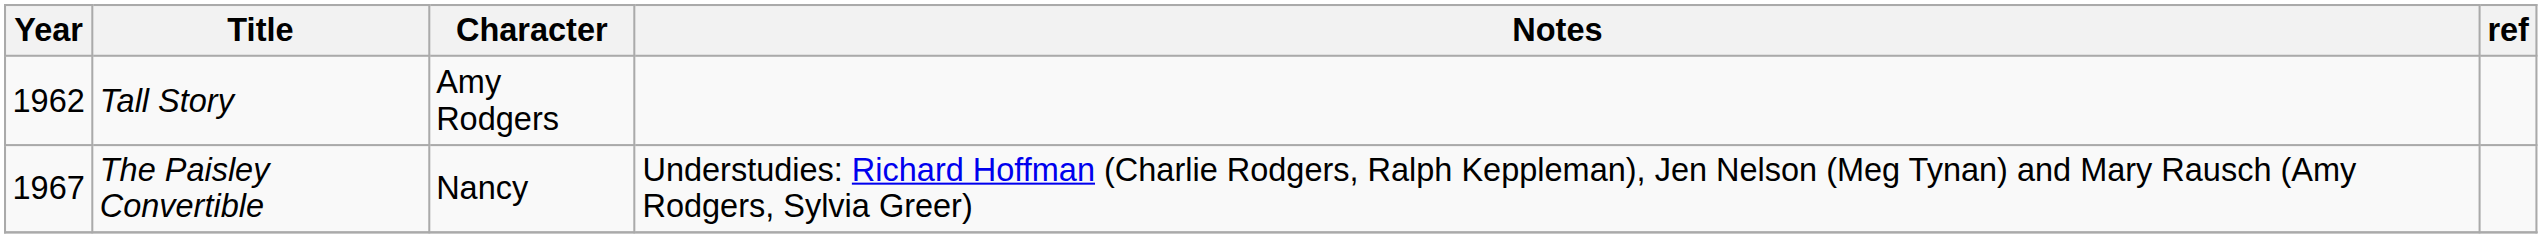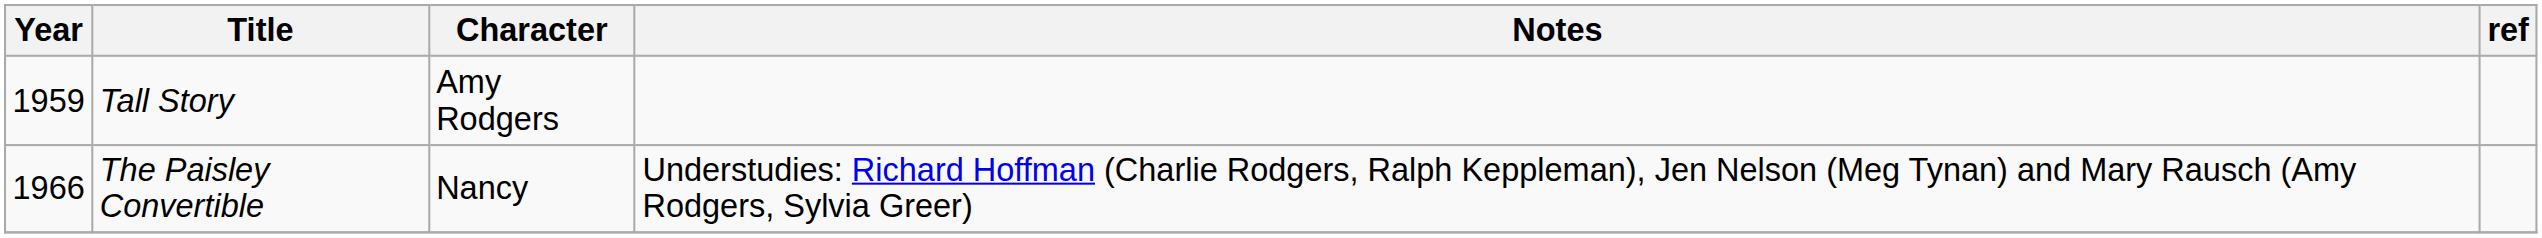 <table class="wikitable sortable plainrowheaders">
 <tr>
 <th>Year</th>
 <th>Title</th>
 <th>Character</th>
 <th>Notes</th>
 <th>ref</th>
 </tr>
 <tr>
-<td>1962</td>
+<td>1959</td>
 <td><em>Tall Story</em></td>
 <td>Amy Rodgers</td>
 <td></td>
 <td></td>
 </tr>
 <tr>
-<td>1967</td>
+<td>1966</td>
 <td><em>The Paisley Convertible</em></td>
 <td>Nancy</td>
 <td>Understudies: <a href='#'>Richard Hoffman</a> (Charlie Rodgers, Ralph Keppleman), Jen Nelson (Meg Tynan) and Mary Rausch (Amy Rodgers, Sylvia Greer)</td>
 <td></td>
 </tr>
 <tr>
 </tr>
 </table>
